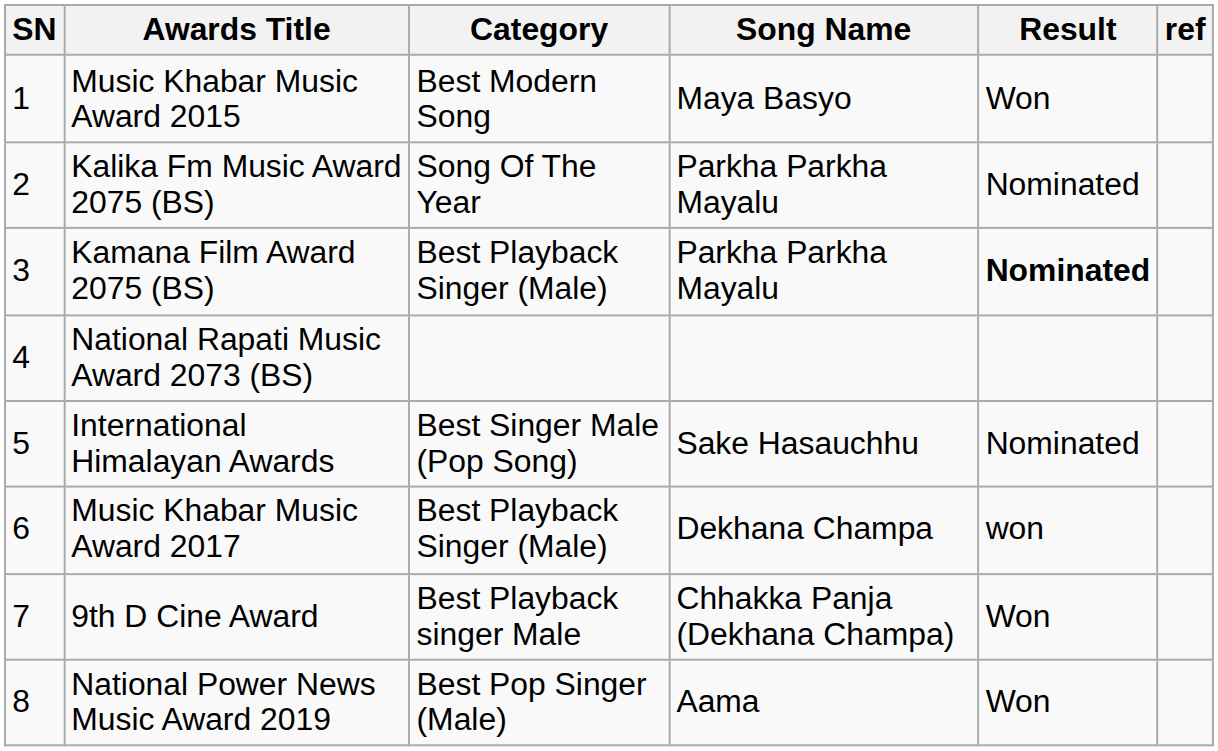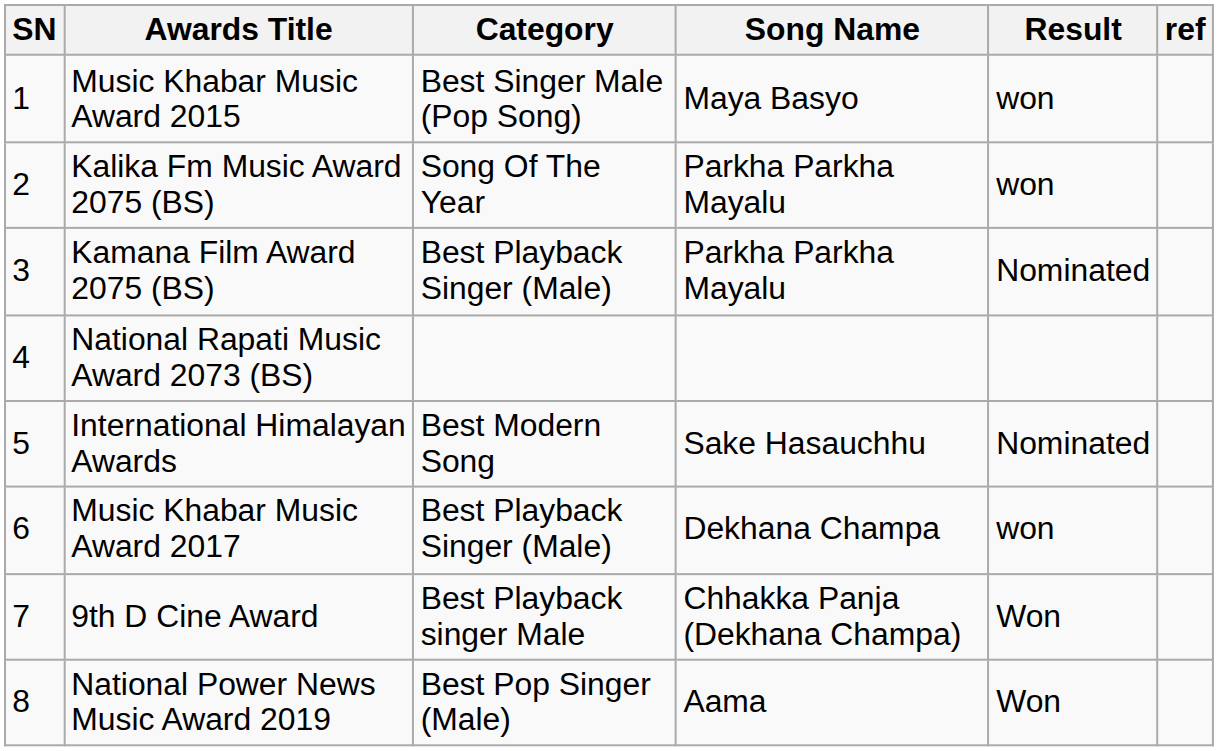 <table class="wikitable sortable">
 <tr>
 <th>SN</th>
 <th>Awards Title</th>
 <th>Category</th>
 <th>Song Name</th>
 <th>Result</th>
 <th>ref</th>
 </tr>
 <tr>
 <td>1</td>
 <td>Music Khabar Music Award 2015</td>
-<td>Best Modern Song</td>
+<td>Best Singer Male (Pop Song)</td>
 <td>Maya Basyo</td>
-<td>Won</td>
+<td>won</td>
 <td></td>
 </tr>
 <tr>
 <td>2</td>
 <td>Kalika Fm Music Award 2075 (BS) </td>
 <td>Song Of The Year</td>
 <td>Parkha Parkha Mayalu</td>
-<td>Nominated</td>
+<td>won</td>
 <td></td>
 </tr>
 <tr>
 <td>3</td>
 <td>Kamana Film Award 2075 (BS) </td>
 <td>Best Playback Singer (Male)</td>
 <td>Parkha Parkha Mayalu</td>
-<td><strong>Nominated</strong></td>
+<td>Nominated</td>
 <td></td>
 </tr>
 <tr>
 <td>4</td>
 <td>National Rapati Music Award 2073 (BS) </td>
 <td></td>
 <td></td>
 <td></td>
 <td></td>
 </tr>
 <tr>
 <td>5</td>
 <td>International Himalayan Awards</td>
-<td>Best Singer Male (Pop Song)</td>
+<td>Best Modern Song</td>
 <td>Sake Hasauchhu</td>
 <td>Nominated</td>
 <td></td>
 </tr>
 <tr>
 <td>6</td>
 <td>Music Khabar Music Award 2017</td>
 <td>Best Playback Singer (Male)</td>
 <td>Dekhana Champa</td>
 <td>won</td>
 <td></td>
 </tr>
 <tr>
 <td>7</td>
 <td>9th D Cine Award</td>
 <td>Best Playback singer Male</td>
 <td>Chhakka Panja (Dekhana Champa)</td>
 <td>Won</td>
 <td></td>
 </tr>
 <tr>
 <td>8</td>
 <td>National Power News Music Award 2019</td>
 <td>Best Pop Singer (Male)</td>
 <td>Aama</td>
 <td>Won</td>
 <td></td>
 </tr>
 </table>
